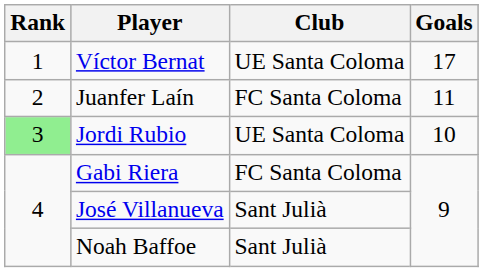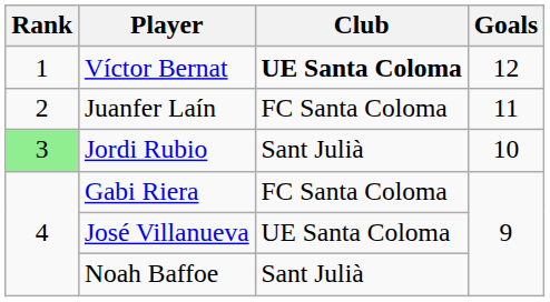 <table class="wikitable" style="text-align:center">
 <tr>
 <th>Rank</th>
 <th>Player</th>
 <th>Club</th>
 <th>Goals</th>
 </tr>
 <tr>
 <td>1</td>
 <td align="left"> <a href='#'>Víctor Bernat</a></td>
-<td align="left">UE Santa Coloma</td>
-<td>17</td>
+<td align="left"><strong>UE Santa Coloma</strong></td>
+<td>12</td>
 </tr>
 <tr>
 <td>2</td>
 <td align="left"> Juanfer Laín</td>
 <td align="left">FC Santa Coloma</td>
 <td>11</td>
 </tr>
 <tr>
 <td style="background: lightgreen;">3</td>
 <td align="left"> <a href='#'>Jordi Rubio</a></td>
-<td align="left">UE Santa Coloma</td>
+<td align="left">Sant Julià</td>
 <td>10</td>
 </tr>
 <tr>
 <td rowspan=3>4</td>
 <td align="left"> <a href='#'>Gabi Riera</a></td>
 <td align="left">FC Santa Coloma</td>
 <td rowspan=3>9</td>
 </tr>
 <tr>
 <td align="left"> <a href='#'>José Villanueva</a></td>
-<td align="left">Sant Julià</td>
+<td align="left">UE Santa Coloma</td>
 </tr>
 <tr>
 <td align="left"> Noah Baffoe</td>
 <td align="left">Sant Julià</td>
 </tr>
 </table>
